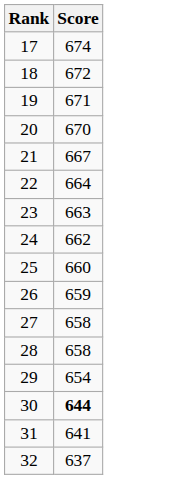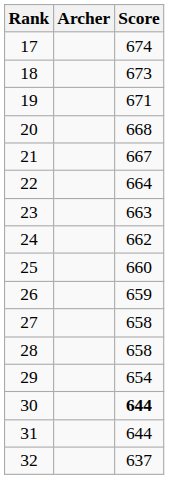 <table class="wikitable" style="text-align:center">
 <tr>
 <th>Rank</th>
+<th>Archer</th>
 <th>Score</th>
 </tr>
 <tr>
 <td>17</td>
+<td align=left></td>
 <td>674</td>
 </tr>
 <tr>
 <td>18</td>
-<td>672</td>
+<td align=left></td>
+<td>673</td>
 </tr>
 <tr>
 <td>19</td>
+<td align=left></td>
 <td>671</td>
 </tr>
 <tr>
 <td>20</td>
-<td>670</td>
+<td align=left></td>
+<td>668</td>
 </tr>
 <tr>
 <td>21</td>
+<td align=left></td>
 <td>667</td>
 </tr>
 <tr>
 <td>22</td>
+<td align=left></td>
 <td>664</td>
 </tr>
 <tr>
 <td>23</td>
+<td align=left></td>
 <td>663</td>
 </tr>
 <tr>
 <td>24</td>
+<td align=left></td>
 <td>662</td>
 </tr>
 <tr>
 <td>25</td>
+<td align=left></td>
 <td>660</td>
 </tr>
 <tr>
 <td>26</td>
+<td align=left></td>
 <td>659</td>
 </tr>
 <tr>
 <td>27</td>
+<td align=left></td>
 <td>658</td>
 </tr>
 <tr>
 <td>28</td>
+<td align=left></td>
 <td>658</td>
 </tr>
 <tr>
 <td>29</td>
+<td align=left></td>
 <td>654</td>
 </tr>
 <tr>
 <td>30</td>
+<td align=left></td>
 <td><strong>644</strong></td>
 </tr>
 <tr>
 <td>31</td>
-<td>641</td>
+<td align=left></td>
+<td>644</td>
 </tr>
 <tr>
 <td>32</td>
+<td align=left></td>
 <td>637</td>
 </tr>
 </table>
